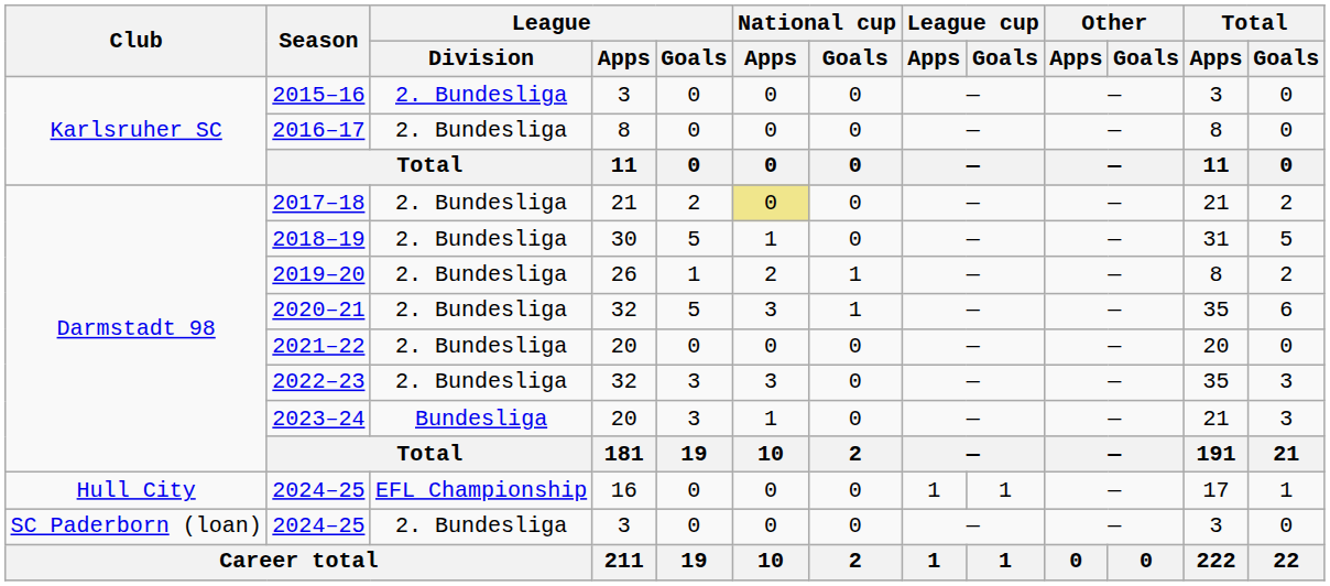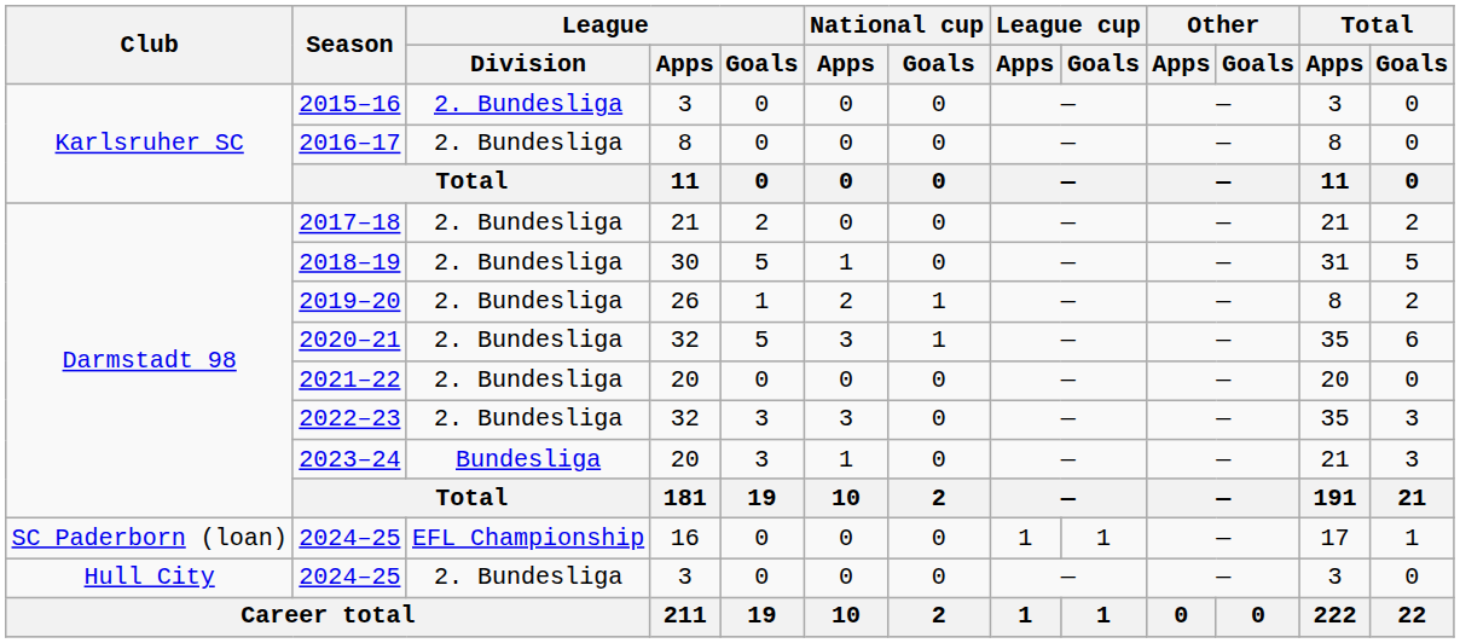 <table class="wikitable" style="text-align: center">
 <tr>
 <th rowspan=2>Club</th>
 <th rowspan=2>Season</th>
 <th colspan=3>League</th>
 <th colspan=2>National cup</th>
 <th colspan=2>League cup</th>
 <th colspan=2>Other</th>
 <th colspan=2>Total</th>
 </tr>
 <tr>
 <th>Division</th>
 <th>Apps</th>
 <th>Goals</th>
 <th>Apps</th>
 <th>Goals</th>
 <th>Apps</th>
 <th>Goals</th>
 <th>Apps</th>
 <th>Goals</th>
 <th>Apps</th>
 <th>Goals</th>
 </tr>
 <tr>
 <td rowspan=3><a href='#'>Karlsruher SC</a></td>
 <td><a href='#'>2015–16</a></td>
 <td><a href='#'>2. Bundesliga</a></td>
 <td>3</td>
 <td>0</td>
 <td>0</td>
 <td>0</td>
 <td colspan=2>—</td>
 <td colspan=2>—</td>
 <td>3</td>
 <td>0</td>
 </tr>
 <tr>
 <td><a href='#'>2016–17</a></td>
 <td>2. Bundesliga</td>
 <td>8</td>
 <td>0</td>
 <td>0</td>
 <td>0</td>
 <td colspan=2>—</td>
 <td colspan=2>—</td>
 <td>8</td>
 <td>0</td>
 </tr>
 <tr>
 <th colspan=2>Total</th>
 <th>11</th>
 <th>0</th>
 <th>0</th>
 <th>0</th>
 <th colspan=2>—</th>
 <th colspan=2>—</th>
 <th>11</th>
 <th>0</th>
 </tr>
 <tr>
 <td rowspan=8><a href='#'>Darmstadt 98</a></td>
 <td><a href='#'>2017–18</a></td>
 <td>2. Bundesliga</td>
 <td>21</td>
 <td>2</td>
-<td style="background: khaki;">0</td>
+<td>0</td>
 <td>0</td>
 <td colspan=2>—</td>
 <td colspan=2>—</td>
 <td>21</td>
 <td>2</td>
 </tr>
 <tr>
 <td><a href='#'>2018–19</a></td>
 <td>2. Bundesliga</td>
 <td>30</td>
 <td>5</td>
 <td>1</td>
 <td>0</td>
 <td colspan=2>—</td>
 <td colspan=2>—</td>
 <td>31</td>
 <td>5</td>
 </tr>
 <tr>
 <td><a href='#'>2019–20</a></td>
 <td>2. Bundesliga</td>
 <td>26</td>
 <td>1</td>
 <td>2</td>
 <td>1</td>
 <td colspan=2>—</td>
 <td colspan=2>—</td>
 <td>8</td>
 <td>2</td>
 </tr>
 <tr>
 <td><a href='#'>2020–21</a></td>
 <td>2. Bundesliga</td>
 <td>32</td>
 <td>5</td>
 <td>3</td>
 <td>1</td>
 <td colspan=2>—</td>
 <td colspan=2>—</td>
 <td>35</td>
 <td>6</td>
 </tr>
 <tr>
 <td><a href='#'>2021–22</a></td>
 <td>2. Bundesliga</td>
 <td>20</td>
 <td>0</td>
 <td>0</td>
 <td>0</td>
 <td colspan=2>—</td>
 <td colspan=2>—</td>
 <td>20</td>
 <td>0</td>
 </tr>
 <tr>
 <td><a href='#'>2022–23</a></td>
 <td>2. Bundesliga</td>
 <td>32</td>
 <td>3</td>
 <td>3</td>
 <td>0</td>
 <td colspan=2>—</td>
 <td colspan=2>—</td>
 <td>35</td>
 <td>3</td>
 </tr>
 <tr>
 <td><a href='#'>2023–24</a></td>
 <td><a href='#'>Bundesliga</a></td>
 <td>20</td>
 <td>3</td>
 <td>1</td>
 <td>0</td>
 <td colspan=2>—</td>
 <td colspan=2>—</td>
 <td>21</td>
 <td>3</td>
 </tr>
 <tr>
 <th colspan=2>Total</th>
 <th>181</th>
 <th>19</th>
 <th>10</th>
 <th>2</th>
 <th colspan=2>—</th>
 <th colspan=2>—</th>
 <th>191</th>
 <th>21</th>
 </tr>
 <tr>
-<td><a href='#'>Hull City</a></td>
+<td><a href='#'>SC Paderborn</a> (loan)</td>
 <td><a href='#'>2024–25</a></td>
 <td><a href='#'>EFL Championship</a></td>
 <td>16</td>
 <td>0</td>
 <td>0</td>
 <td>0</td>
 <td>1</td>
 <td>1</td>
 <td colspan=2>—</td>
 <td>17</td>
 <td>1</td>
 </tr>
 <tr>
-<td><a href='#'>SC Paderborn</a> (loan)</td>
+<td><a href='#'>Hull City</a></td>
 <td><a href='#'>2024–25</a></td>
 <td>2. Bundesliga</td>
 <td>3</td>
 <td>0</td>
 <td>0</td>
 <td>0</td>
 <td colspan=2>—</td>
 <td colspan=2>—</td>
 <td>3</td>
 <td>0</td>
 </tr>
 <tr>
 <th colspan=3>Career total</th>
 <th>211</th>
 <th>19</th>
 <th>10</th>
 <th>2</th>
 <th>1</th>
 <th>1</th>
 <th>0</th>
 <th>0</th>
 <th>222</th>
 <th>22</th>
 </tr>
 </table>
